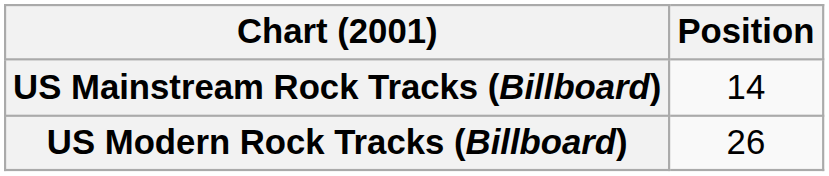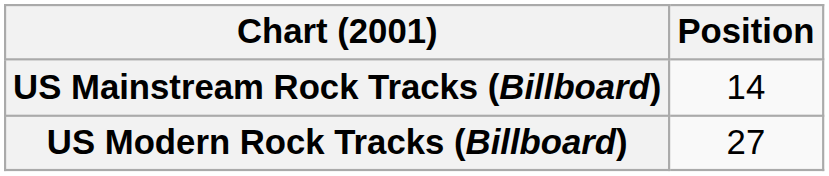 <table class="wikitable plainrowheaders" style="text-align:center">
 <tr>
 <th>Chart (2001)</th>
 <th>Position</th>
 </tr>
 <tr>
 <th scope="row">US Mainstream Rock Tracks (<em>Billboard</em>)</th>
 <td>14</td>
 </tr>
 <tr>
 <th scope="row">US Modern Rock Tracks (<em>Billboard</em>)</th>
-<td>26</td>
+<td>27</td>
 </tr>
 </table>
